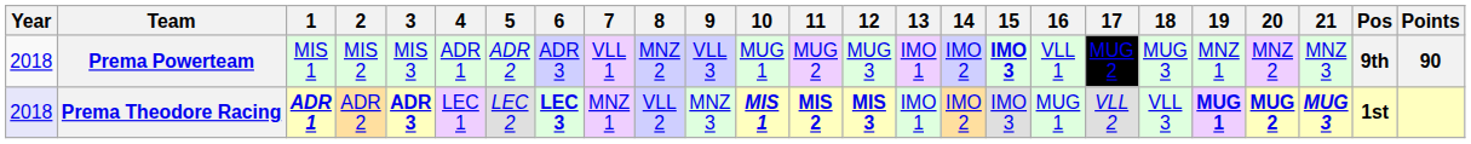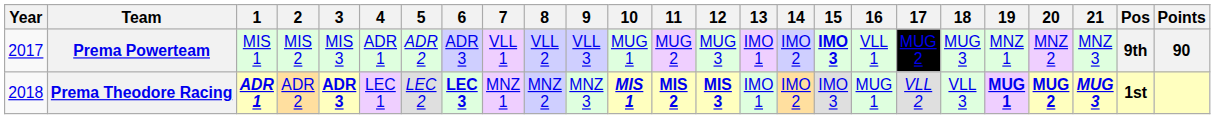 <table class="wikitable" style="text-align:center; font-size:85%">
 <tr>
 <th>Year</th>
 <th>Team</th>
 <th>1</th>
 <th>2</th>
 <th>3</th>
 <th>4</th>
 <th>5</th>
 <th>6</th>
 <th>7</th>
 <th>8</th>
 <th>9</th>
 <th>10</th>
 <th>11</th>
 <th>12</th>
 <th>13</th>
 <th>14</th>
 <th>15</th>
 <th>16</th>
 <th>17</th>
 <th>18</th>
 <th>19</th>
 <th>20</th>
 <th>21</th>
 <th>Pos</th>
 <th>Points</th>
 </tr>
 <tr>
-<td><a href='#'>2018</a></td>
+<td><a href='#'>2017</a></td>
 <th nowrap><a href='#'>Prema Powerteam</a></th>
 <td style="background:#DFFFDF;"><a href='#'>MIS<br>1</a><br></td>
 <td style="background:#DFFFDF;"><a href='#'>MIS<br>2</a><br></td>
 <td style="background:#DFFFDF;"><a href='#'>MIS<br>3</a><br></td>
 <td style="background:#DFFFDF;"><a href='#'>ADR<br>1</a><br></td>
 <td style="background:#DFFFDF;"><em><a href='#'>ADR<br>2</a></em><br></td>
 <td style="background:#CFCFFF;"><a href='#'>ADR<br>3</a><br></td>
 <td style="background:#EFCFFF;"><a href='#'>VLL<br>1</a><br></td>
-<td style="background:#CFCFFF;"><a href='#'>MNZ<br>2</a><br></td>
+<td style="background:#CFCFFF;"><a href='#'>VLL<br>2</a><br></td>
 <td style="background:#CFCFFF;"><a href='#'>VLL<br>3</a><br></td>
 <td style="background:#DFFFDF;"><a href='#'>MUG<br>1</a><br></td>
 <td style="background:#EFCFFF;"><a href='#'>MUG<br>2</a><br></td>
 <td style="background:#DFFFDF;"><a href='#'>MUG<br>3</a><br></td>
 <td style="background:#EFCFFF;"><a href='#'>IMO<br>1</a><br></td>
 <td style="background:#CFCFFF;"><a href='#'>IMO<br>2</a><br></td>
 <td style="background:#DFFFDF;"><strong><a href='#'>IMO<br>3</a><br></strong></td>
 <td style="background:#DFFFDF;"><a href='#'>VLL<br>1</a><br></td>
 <td style="background:#000000;color:white"><a href='#'><span>MUG<br>2</span></a><br></td>
 <td style="background:#DFFFDF;"><a href='#'>MUG<br>3</a><br></td>
 <td style="background:#DFFFDF;"><a href='#'>MNZ<br>1</a><br></td>
 <td style="background:#EFCFFF;"><a href='#'>MNZ<br>2</a><br></td>
 <td style="background:#DFFFDF;"><a href='#'>MNZ<br>3</a><br></td>
 <th>9th</th>
 <th>90</th>
 </tr>
 <tr>
-<td style="background: lavender;"><a href='#'>2018</a></td>
+<td><a href='#'>2018</a></td>
 <th nowrap><a href='#'>Prema Theodore Racing</a></th>
 <td style="background:#FFFFBF;"><strong><em><a href='#'>ADR<br>1</a></em></strong><br></td>
 <td style="background:#FFDF9F;"><a href='#'>ADR<br>2</a><br></td>
 <td style="background:#FFFFBF;"><strong><a href='#'>ADR<br>3</a></strong><br></td>
 <td style="background:#EFCFFF;"><a href='#'>LEC<br>1</a><br></td>
 <td style="background:#DFDFDF;"><em><a href='#'>LEC<br>2</a></em><br></td>
 <td style="background:#DFFFDF;"><strong><a href='#'>LEC<br>3</a></strong><br></td>
 <td style="background:#EFCFFF;"><a href='#'>MNZ<br>1</a><br></td>
-<td style="background:#CFCFFF;"><a href='#'>VLL<br>2</a><br></td>
+<td style="background:#CFCFFF;"><a href='#'>MNZ<br>2</a><br></td>
 <td style="background:#DFFFDF;"><a href='#'>MNZ<br>3</a><br></td>
 <td style="background:#FFFFBF;"><strong><em><a href='#'>MIS<br>1</a></em></strong><br></td>
 <td style="background:#FFFFBF;"><strong><a href='#'>MIS<br>2</a></strong><br></td>
 <td style="background:#FFFFBF;"><strong><a href='#'>MIS<br>3</a></strong><br></td>
 <td style="background:#DFFFDF;"><a href='#'>IMO<br>1</a><br></td>
 <td style="background:#FFDF9F;"><a href='#'>IMO<br>2</a><br></td>
 <td style="background:#DFDFDF;"><a href='#'>IMO<br>3</a><br></td>
 <td style="background:#DFFFDF;"><a href='#'>MUG<br>1</a><br></td>
 <td style="background:#DFDFDF;"><em><a href='#'>VLL<br>2</a></em><br></td>
 <td style="background:#DFFFDF;"><a href='#'>VLL<br>3</a><br></td>
 <td style="background:#EFCFFF;"><strong><a href='#'>MUG<br>1</a></strong><br></td>
 <td style="background:#FFFFBF;"><strong><a href='#'>MUG<br>2</a></strong><br></td>
 <td style="background:#FFFFBF;"><strong><em><a href='#'>MUG<br>3</a></em></strong><br></td>
 <th style="background:#FFFFBF;">1st</th>
 <th style="background:#FFFFBF;"></th>
 </tr>
 </table>
